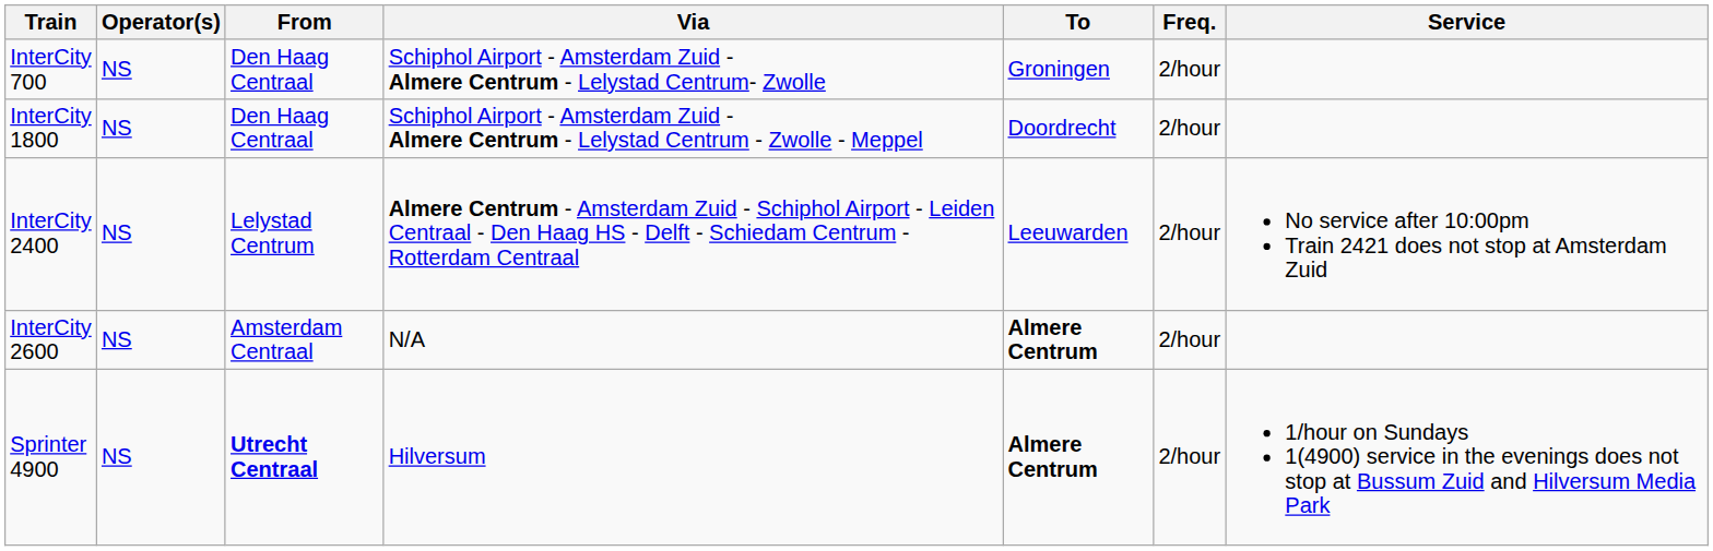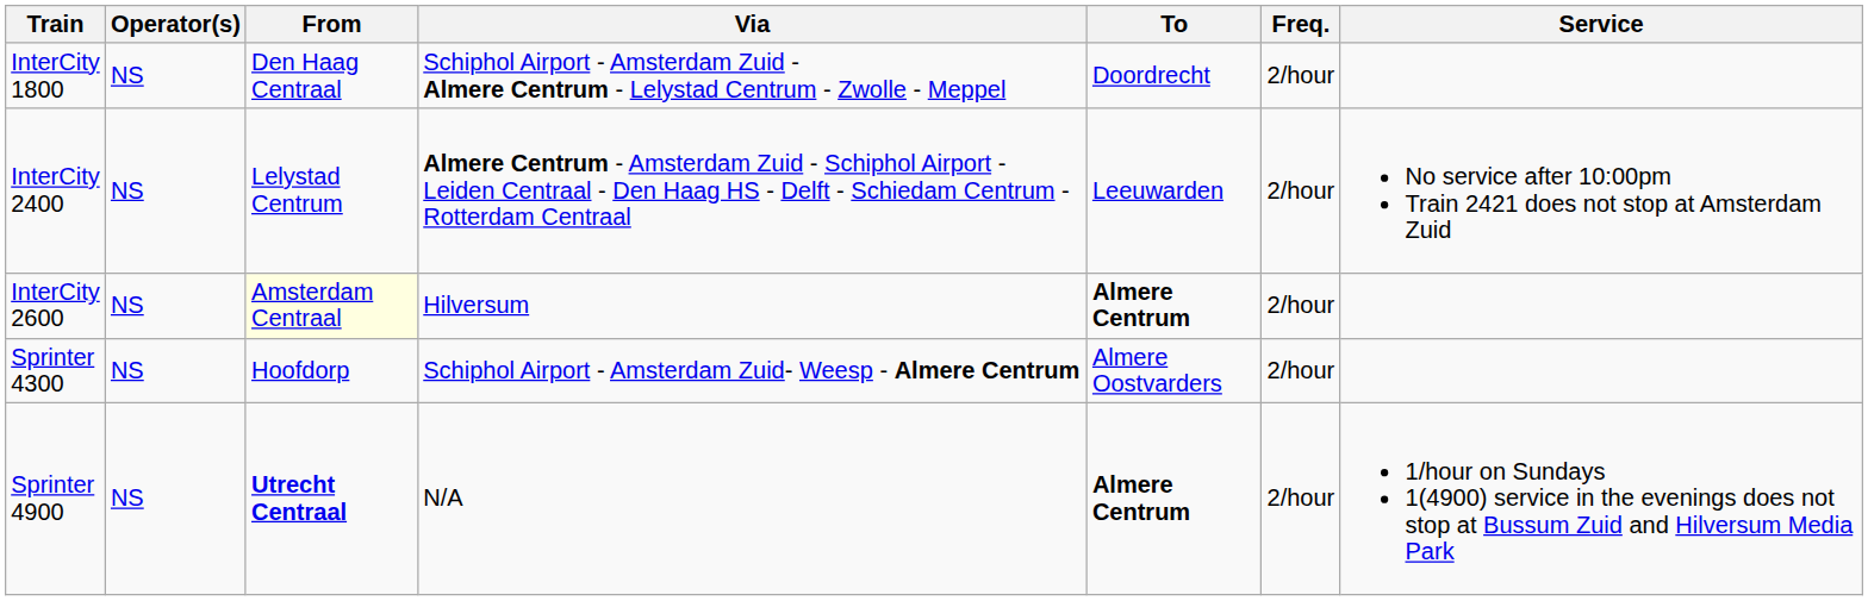 <table class="wikitable">
 <tr>
 <th>Train</th>
 <th>Operator(s)</th>
 <th>From</th>
 <th>Via</th>
 <th>To</th>
 <th>Freq.</th>
 <th>Service</th>
-</tr>
-<tr>
-<td><a href='#'>InterCity</a><br>700</td>
-<td><a href='#'>NS</a></td>
-<td><a href='#'>Den Haag Centraal</a></td>
-<td><a href='#'>Schiphol Airport</a> - <a href='#'>Amsterdam Zuid</a> -<br><strong>Almere Centrum</strong> - <a href='#'>Lelystad Centrum</a>- <a href='#'>Zwolle</a></td>
-<td><a href='#'>Groningen</a></td>
-<td>2/hour</td>
-<td></td>
 </tr>
 <tr>
 <td><a href='#'>InterCity</a><br>1800</td>
 <td><a href='#'>NS</a></td>
 <td><a href='#'>Den Haag Centraal</a></td>
 <td><a href='#'>Schiphol Airport</a> - <a href='#'>Amsterdam Zuid</a> -<br><strong>Almere Centrum</strong> - <a href='#'>Lelystad Centrum</a> - <a href='#'>Zwolle</a> - <a href='#'>Meppel</a></td>
 <td><a href='#'>Doordrecht</a></td>
 <td>2/hour</td>
 <td></td>
 </tr>
 <tr>
 <td><a href='#'>InterCity</a><br>2400</td>
 <td><a href='#'>NS</a></td>
 <td><a href='#'>Lelystad Centrum</a></td>
 <td><strong>Almere Centrum</strong> - <a href='#'>Amsterdam Zuid</a> - <a href='#'>Schiphol Airport</a> - <a href='#'>Leiden Centraal</a> - <a href='#'>Den Haag HS</a> - <a href='#'>Delft</a> - <a href='#'>Schiedam Centrum</a> - <a href='#'>Rotterdam Centraal</a></td>
 <td><a href='#'>Leeuwarden</a></td>
 <td>2/hour</td>
 <td><br><ul><li>No service after 10:00pm</li><li>Train 2421 does not stop at Amsterdam Zuid</li></ul></td>
 </tr>
 <tr>
 <td><a href='#'>InterCity</a><br>2600</td>
 <td><a href='#'>NS</a></td>
-<td><a href='#'>Amsterdam Centraal</a></td>
-<td>N/A</td>
+<td style="background: lightyellow;"><a href='#'>Amsterdam Centraal</a></td>
+<td><a href='#'>Hilversum</a></td>
 <td><strong>Almere Centrum</strong></td>
+<td>2/hour</td>
+<td></td>
+</tr>
+<tr>
+<td><a href='#'>Sprinter</a><br>4300</td>
+<td><a href='#'>NS</a></td>
+<td><a href='#'>Hoofdorp</a></td>
+<td><a href='#'>Schiphol Airport</a> - <a href='#'>Amsterdam Zuid</a>- <a href='#'>Weesp</a> - <strong>Almere Centrum</strong></td>
+<td><a href='#'>Almere Oostvarders</a></td>
 <td>2/hour</td>
 <td></td>
 </tr>
 <tr>
 <td><a href='#'>Sprinter</a><br>4900</td>
 <td><a href='#'>NS</a></td>
 <td><strong><a href='#'>Utrecht Centraal</a></strong></td>
-<td><a href='#'>Hilversum</a></td>
+<td>N/A</td>
 <td><strong>Almere Centrum</strong></td>
 <td>2/hour</td>
 <td><br><ul><li>1/hour on Sundays</li><li>1(4900) service in the evenings does not stop at <a href='#'>Bussum Zuid</a> and <a href='#'>Hilversum Media Park</a></li></ul></td>
 </tr>
 </table>
